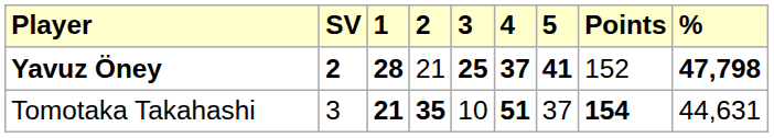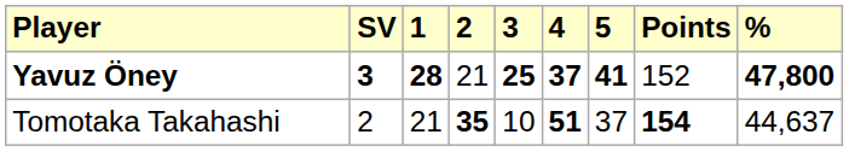 <table class="wikitable">
 <tr bgcolor="#ffffcc">
 <td width=180><strong>Player</strong></td>
 <td><strong>SV</strong></td>
 <td><strong>1</strong></td>
 <td><strong>2</strong></td>
 <td><strong>3</strong></td>
 <td><strong>4</strong></td>
 <td><strong>5</strong></td>
 <td><strong>Points</strong></td>
 <td><strong>%</strong></td>
 </tr>
 <tr bgcolor="FFFFFF">
 <td> <strong>Yavuz Öney</strong></td>
-<td><strong>2</strong></td>
+<td><strong>3</strong></td>
 <td><strong>28</strong></td>
 <td>21</td>
 <td><strong>25</strong></td>
 <td><strong>37</strong></td>
 <td><strong>41</strong></td>
 <td>152</td>
-<td><strong>47,798</strong></td>
+<td><strong>47,800</strong></td>
 </tr>
 <tr bgcolor="FFFFFF">
 <td> Tomotaka Takahashi</td>
-<td>3</td>
-<td><strong>21</strong></td>
+<td>2</td>
+<td>21</td>
 <td><strong>35</strong></td>
 <td>10</td>
 <td><strong>51</strong></td>
 <td>37</td>
 <td><strong>154</strong></td>
-<td>44,631</td>
+<td>44,637</td>
 </tr>
 </table>
